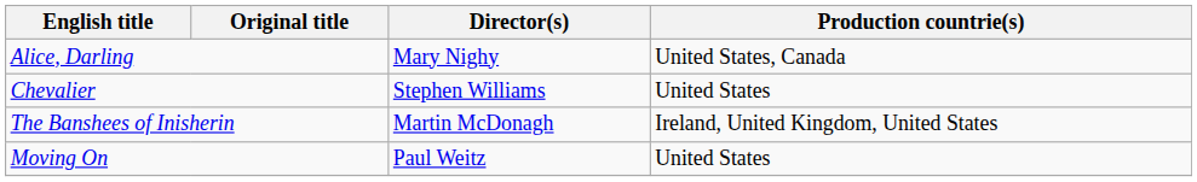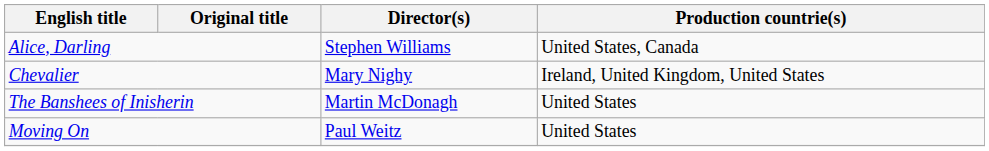 <table class="sortable wikitable" style="width:100%; margin-bottom:4px" cellpadding="5">
 <tr>
 <th scope="col">English title</th>
 <th scope="col">Original title</th>
 <th scope="col">Director(s)</th>
 <th scope="col">Production countrie(s)</th>
 </tr>
 <tr>
 <td colspan="2"><em><a href='#'>Alice, Darling</a></em></td>
-<td><a href='#'>Mary Nighy</a></td>
+<td><a href='#'>Stephen Williams</a></td>
 <td>United States, Canada</td>
 </tr>
 <tr>
 <td colspan="2"><em><a href='#'>Chevalier</a></em></td>
-<td><a href='#'>Stephen Williams</a></td>
-<td>United States</td>
+<td><a href='#'>Mary Nighy</a></td>
+<td>Ireland, United Kingdom, United States</td>
 </tr>
 <tr>
 <td colspan="2"><em><a href='#'>The Banshees of Inisherin</a></em></td>
 <td><a href='#'>Martin McDonagh</a></td>
-<td>Ireland, United Kingdom, United States</td>
+<td>United States</td>
 </tr>
 <tr>
 <td colspan="2"><em><a href='#'>Moving On</a></em></td>
 <td><a href='#'>Paul Weitz</a></td>
 <td>United States</td>
 </tr>
 <tr>
 </tr>
 </table>
